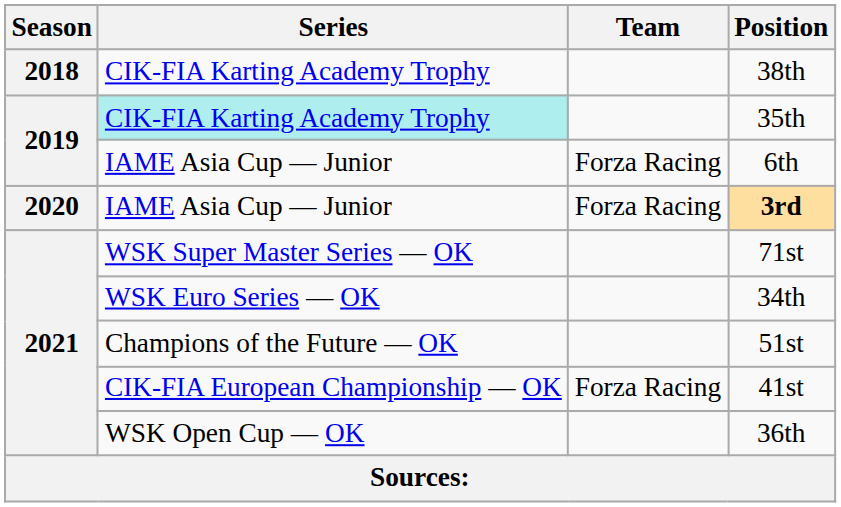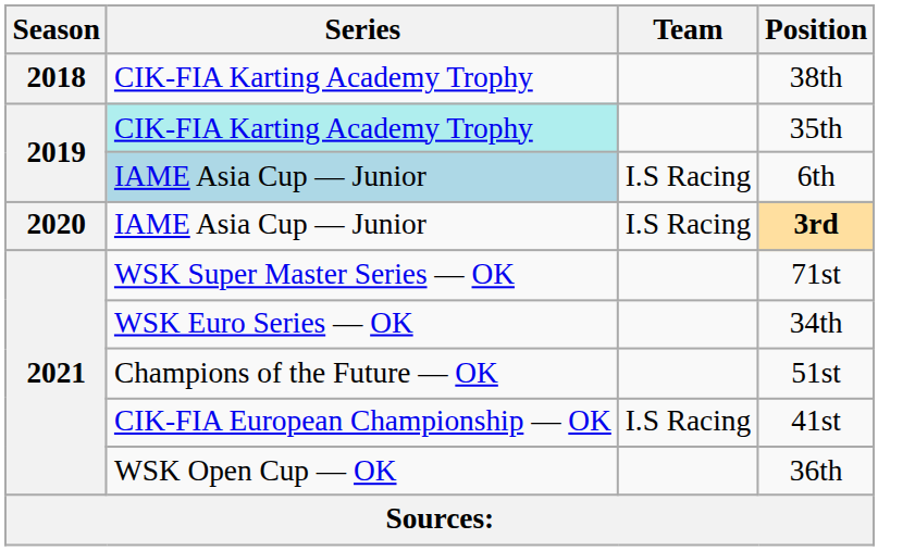 <table class="wikitable" style="font-size: 85%; text-align:center">
 <tr>
 <th>Season</th>
 <th>Series</th>
 <th>Team</th>
 <th>Position</th>
 </tr>
 <tr>
 <th>2018</th>
 <td align="left"><a href='#'>CIK-FIA Karting Academy Trophy</a></td>
 <td align="left"></td>
 <td>38th</td>
 </tr>
 <tr>
 <th rowspan="2">2019</th>
 <td align="left" style="background: paleturquoise;"><a href='#'>CIK-FIA Karting Academy Trophy</a></td>
 <td align="left"></td>
 <td>35th</td>
 </tr>
 <tr>
-<td align="left"><a href='#'>IAME</a> Asia Cup — Junior</td>
-<td align="left">Forza Racing</td>
+<td align="left" style="background: lightblue;"><a href='#'>IAME</a> Asia Cup — Junior</td>
+<td align="left">I.S Racing</td>
 <td>6th</td>
 </tr>
 <tr>
 <th>2020</th>
 <td align="left"><a href='#'>IAME</a> Asia Cup — Junior</td>
-<td align="left">Forza Racing</td>
+<td align="left">I.S Racing</td>
 <td style="background:#FFDF9F;"><strong>3rd</strong></td>
 </tr>
 <tr>
 <th rowspan="5">2021</th>
 <td align="left"><a href='#'>WSK Super Master Series</a> — <a href='#'>OK</a></td>
 <td align="left"></td>
 <td>71st</td>
 </tr>
 <tr>
 <td align="left"><a href='#'>WSK Euro Series</a> — <a href='#'>OK</a></td>
 <td align="left"></td>
 <td>34th</td>
 </tr>
 <tr>
 <td align="left">Champions of the Future — <a href='#'>OK</a></td>
 <td align="left"></td>
 <td>51st</td>
 </tr>
 <tr>
 <td align="left"><a href='#'>CIK-FIA European Championship</a> — <a href='#'>OK</a></td>
-<td align="left">Forza Racing</td>
+<td align="left">I.S Racing</td>
 <td>41st</td>
 </tr>
 <tr>
 <td align="left">WSK Open Cup — <a href='#'>OK</a></td>
 <td align="left"></td>
 <td>36th</td>
 </tr>
 <tr>
 <th colspan="4">Sources:</th>
 </tr>
 </table>
